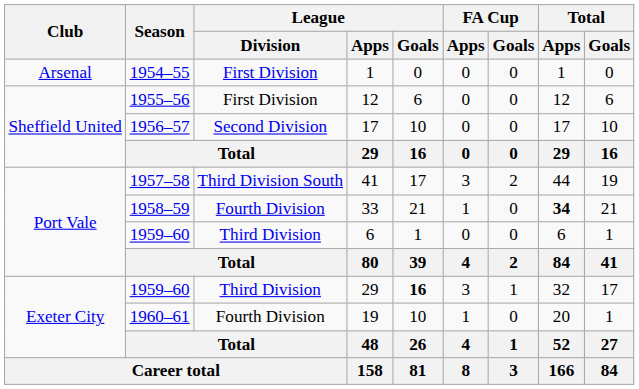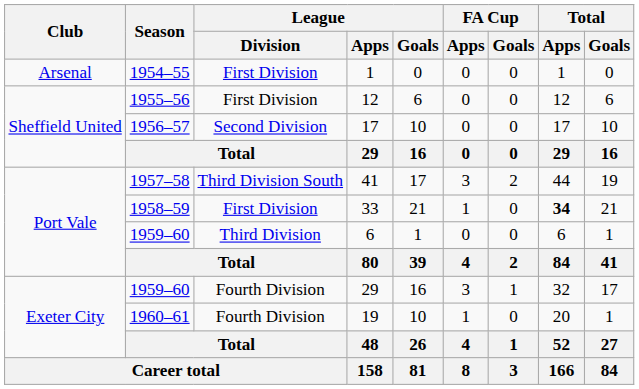 <table class="wikitable" style="text-align: center;">
 <tr>
 <th rowspan="2">Club</th>
 <th rowspan="2">Season</th>
 <th colspan="3">League</th>
 <th colspan="2">FA Cup</th>
 <th colspan="2">Total</th>
 </tr>
 <tr>
 <th>Division</th>
 <th>Apps</th>
 <th>Goals</th>
 <th>Apps</th>
 <th>Goals</th>
 <th>Apps</th>
 <th>Goals</th>
 </tr>
 <tr>
 <td><a href='#'>Arsenal</a></td>
 <td><a href='#'>1954–55</a></td>
 <td><a href='#'>First Division</a></td>
 <td>1</td>
 <td>0</td>
 <td>0</td>
 <td>0</td>
 <td>1</td>
 <td>0</td>
 </tr>
 <tr>
 <td rowspan="3"><a href='#'>Sheffield United</a></td>
 <td><a href='#'>1955–56</a></td>
 <td>First Division</td>
 <td>12</td>
 <td>6</td>
 <td>0</td>
 <td>0</td>
 <td>12</td>
 <td>6</td>
 </tr>
 <tr>
 <td><a href='#'>1956–57</a></td>
 <td><a href='#'>Second Division</a></td>
 <td>17</td>
 <td>10</td>
 <td>0</td>
 <td>0</td>
 <td>17</td>
 <td>10</td>
 </tr>
 <tr>
 <th colspan="2">Total</th>
 <th>29</th>
 <th>16</th>
 <th>0</th>
 <th>0</th>
 <th>29</th>
 <th>16</th>
 </tr>
 <tr>
 <td rowspan="4"><a href='#'>Port Vale</a></td>
 <td><a href='#'>1957–58</a></td>
 <td><a href='#'>Third Division South</a></td>
 <td>41</td>
 <td>17</td>
 <td>3</td>
 <td>2</td>
 <td>44</td>
 <td>19</td>
 </tr>
 <tr>
 <td><a href='#'>1958–59</a></td>
-<td><a href='#'>Fourth Division</a></td>
+<td><a href='#'>First Division</a></td>
 <td>33</td>
 <td>21</td>
 <td>1</td>
 <td>0</td>
 <td><strong>34</strong></td>
 <td>21</td>
 </tr>
 <tr>
 <td><a href='#'>1959–60</a></td>
 <td><a href='#'>Third Division</a></td>
 <td>6</td>
 <td>1</td>
 <td>0</td>
 <td>0</td>
 <td>6</td>
 <td>1</td>
 </tr>
 <tr>
 <th colspan="2">Total</th>
 <th>80</th>
 <th>39</th>
 <th>4</th>
 <th>2</th>
 <th>84</th>
 <th>41</th>
 </tr>
 <tr>
 <td rowspan="3"><a href='#'>Exeter City</a></td>
 <td><a href='#'>1959–60</a></td>
-<td><a href='#'>Third Division</a></td>
+<td>Fourth Division</td>
 <td>29</td>
-<td><strong>16</strong></td>
+<td>16</td>
 <td>3</td>
 <td>1</td>
 <td>32</td>
 <td>17</td>
 </tr>
 <tr>
 <td><a href='#'>1960–61</a></td>
 <td>Fourth Division</td>
 <td>19</td>
 <td>10</td>
 <td>1</td>
 <td>0</td>
 <td>20</td>
 <td>1</td>
 </tr>
 <tr>
 <th colspan="2">Total</th>
 <th>48</th>
 <th>26</th>
 <th>4</th>
 <th>1</th>
 <th>52</th>
 <th>27</th>
 </tr>
 <tr>
 <th colspan="3">Career total</th>
 <th>158</th>
 <th>81</th>
 <th>8</th>
 <th>3</th>
 <th>166</th>
 <th>84</th>
 </tr>
 </table>
